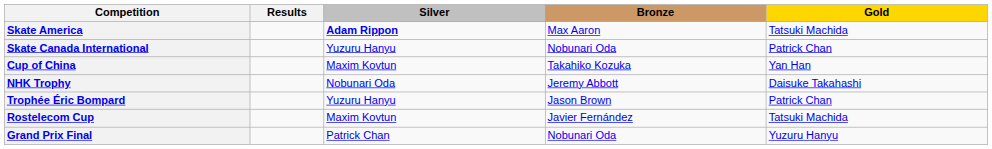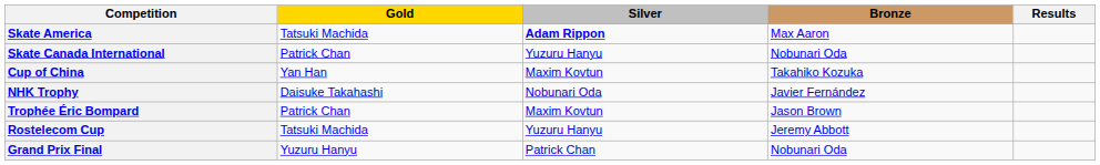 <table class="wikitable unsortable" style="text-align:left; width:90%">
 <tr>
 <th scope="col" style="text-align:center; width:25%">Competition</th>
-<th scope="col" style="text-align:center; width:7.5%">Results</th>
+<td scope="col" style="text-align:center; width:22.5%; background:gold"><strong>Gold</strong></td>
 <td scope="col" style="text-align:center; width:22.5%; background:silver"><strong>Silver</strong></td>
 <td scope="col" style="text-align:center; width:22.5%; background:#c96"><strong>Bronze</strong></td>
-<td scope="col" style="text-align:center; width:22.5%; background:gold"><strong>Gold</strong></td>
+<th scope="col" style="text-align:center; width:7.5%">Results</th>
 </tr>
 <tr>
 <th scope="row" style="text-align:left"> <a href='#'>Skate America</a></th>
-<td></td>
+<td> <a href='#'>Tatsuki Machida</a></td>
 <td><strong> <a href='#'>Adam Rippon</a></strong></td>
 <td> <a href='#'>Max Aaron</a></td>
-<td> <a href='#'>Tatsuki Machida</a></td>
+<td></td>
 </tr>
 <tr>
 <th scope="row" style="text-align:left"> <a href='#'>Skate Canada International</a></th>
-<td></td>
+<td> <a href='#'>Patrick Chan</a></td>
 <td> <a href='#'>Yuzuru Hanyu</a></td>
 <td> <a href='#'>Nobunari Oda</a></td>
-<td> <a href='#'>Patrick Chan</a></td>
+<td></td>
 </tr>
 <tr>
 <th scope="row" style="text-align:left"> <a href='#'>Cup of China</a></th>
-<td></td>
+<td> <a href='#'>Yan Han</a></td>
 <td> <a href='#'>Maxim Kovtun</a></td>
 <td> <a href='#'>Takahiko Kozuka</a></td>
-<td> <a href='#'>Yan Han</a></td>
+<td></td>
 </tr>
 <tr>
 <th scope="row" style="text-align:left"> <a href='#'>NHK Trophy</a></th>
+<td> <a href='#'>Daisuke Takahashi</a></td>
+<td> <a href='#'>Nobunari Oda</a></td>
+<td> <a href='#'>Javier Fernández</a></td>
 <td></td>
-<td> <a href='#'>Nobunari Oda</a></td>
-<td> <a href='#'>Jeremy Abbott</a></td>
-<td> <a href='#'>Daisuke Takahashi</a></td>
 </tr>
 <tr>
 <th scope="row" style="text-align:left"> <a href='#'>Trophée Éric Bompard</a></th>
+<td> <a href='#'>Patrick Chan</a></td>
+<td> <a href='#'>Maxim Kovtun</a></td>
+<td> <a href='#'>Jason Brown</a></td>
 <td></td>
-<td> <a href='#'>Yuzuru Hanyu</a></td>
-<td> <a href='#'>Jason Brown</a></td>
-<td> <a href='#'>Patrick Chan</a></td>
 </tr>
 <tr>
 <th scope="row" style="text-align:left"> <a href='#'>Rostelecom Cup</a></th>
+<td> <a href='#'>Tatsuki Machida</a></td>
+<td> <a href='#'>Yuzuru Hanyu</a></td>
+<td> <a href='#'>Jeremy Abbott</a></td>
 <td></td>
-<td> <a href='#'>Maxim Kovtun</a></td>
-<td> <a href='#'>Javier Fernández</a></td>
-<td> <a href='#'>Tatsuki Machida</a></td>
 </tr>
 <tr>
 <th scope="row" style="text-align:left"> <a href='#'>Grand Prix Final</a></th>
-<td></td>
+<td> <a href='#'>Yuzuru Hanyu</a></td>
 <td> <a href='#'>Patrick Chan</a></td>
 <td> <a href='#'>Nobunari Oda</a></td>
-<td> <a href='#'>Yuzuru Hanyu</a></td>
+<td></td>
 </tr>
 </table>
